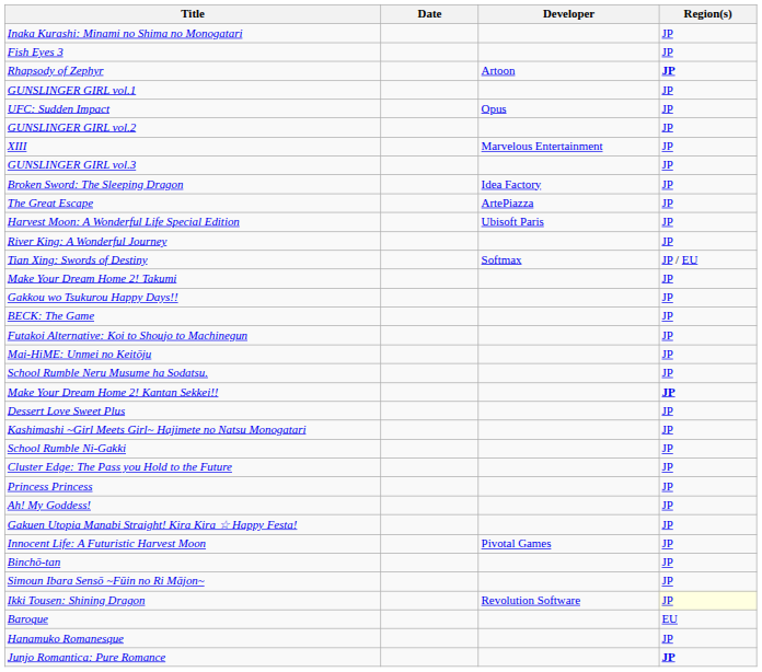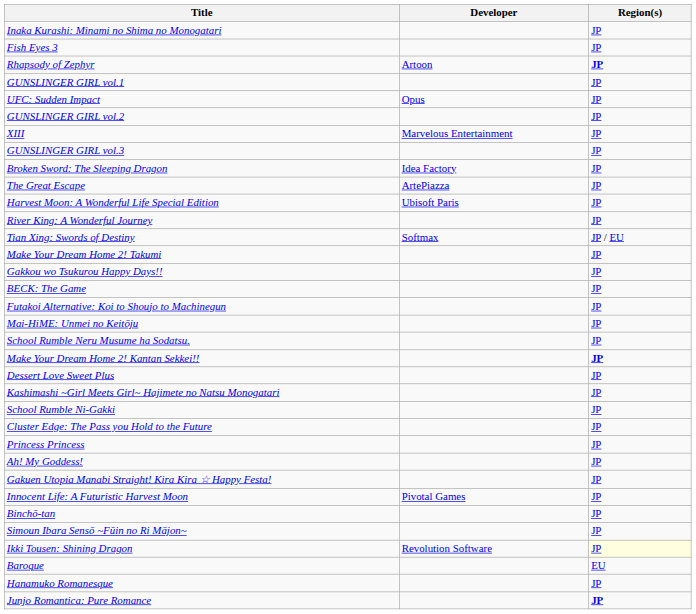 <table class="wikitable sortable" style="text-align: left; width: 80%;">
 <tr>
 <th style="width:50%;">Title</th>
-<th style="width:13%;">Date</th>
 <th style="width:24%;">Developer</th>
 <th style="width:13%;">Region(s)</th>
 </tr>
 <tr>
 <td><em><a href='#'>Inaka Kurashi: Minami no Shima no Monogatari</a></em></td>
 <td></td>
-<td></td>
 <td><a href='#'>JP</a></td>
 </tr>
 <tr>
 <td><em><a href='#'>Fish Eyes 3</a></em></td>
 <td></td>
-<td></td>
 <td><a href='#'>JP</a></td>
 </tr>
 <tr>
 <td><em><a href='#'>Rhapsody of Zephyr</a></em></td>
-<td></td>
 <td><a href='#'>Artoon</a></td>
 <td><strong><a href='#'>JP</a></strong></td>
 </tr>
 <tr>
 <td><em><a href='#'>GUNSLINGER GIRL vol.1</a></em></td>
 <td></td>
-<td></td>
 <td><a href='#'>JP</a></td>
 </tr>
 <tr>
 <td><em><a href='#'>UFC: Sudden Impact</a></em></td>
-<td></td>
 <td><a href='#'>Opus</a></td>
 <td><a href='#'>JP</a></td>
 </tr>
 <tr>
 <td><em><a href='#'>GUNSLINGER GIRL vol.2</a></em></td>
 <td></td>
-<td></td>
 <td><a href='#'>JP</a></td>
 </tr>
 <tr>
 <td><em><a href='#'>XIII</a></em></td>
-<td></td>
 <td><a href='#'>Marvelous Entertainment</a></td>
 <td><a href='#'>JP</a></td>
 </tr>
 <tr>
 <td><em><a href='#'>GUNSLINGER GIRL vol.3</a></em></td>
 <td></td>
-<td></td>
 <td><a href='#'>JP</a></td>
 </tr>
 <tr>
 <td><em><a href='#'>Broken Sword: The Sleeping Dragon</a></em></td>
-<td></td>
 <td><a href='#'>Idea Factory</a></td>
 <td><a href='#'>JP</a></td>
 </tr>
 <tr>
 <td><em><a href='#'>The Great Escape</a></em></td>
-<td></td>
 <td><a href='#'>ArtePiazza</a></td>
 <td><a href='#'>JP</a></td>
 </tr>
 <tr>
 <td><em><a href='#'>Harvest Moon: A Wonderful Life Special Edition</a></em></td>
-<td></td>
 <td><a href='#'>Ubisoft Paris</a></td>
 <td><a href='#'>JP</a></td>
 </tr>
 <tr>
 <td><em><a href='#'>River King: A Wonderful Journey</a></em></td>
 <td></td>
-<td></td>
 <td><a href='#'>JP</a></td>
 </tr>
 <tr>
 <td><em><a href='#'>Tian Xing: Swords of Destiny</a></em></td>
-<td></td>
 <td><a href='#'>Softmax</a></td>
 <td><a href='#'>JP</a> / <a href='#'>EU</a></td>
 </tr>
 <tr>
 <td><em><a href='#'>Make Your Dream Home 2! Takumi</a></em></td>
 <td></td>
-<td></td>
 <td><a href='#'>JP</a></td>
 </tr>
 <tr>
 <td><em><a href='#'>Gakkou wo Tsukurou Happy Days!!</a></em></td>
-<td></td>
 <td></td>
 <td><a href='#'>JP</a></td>
 </tr>
 <tr>
 <td><em><a href='#'>BECK: The Game</a></em></td>
 <td></td>
-<td></td>
 <td><a href='#'>JP</a></td>
 </tr>
 <tr>
 <td><em><a href='#'>Futakoi Alternative: Koi to Shoujo to Machinegun</a></em></td>
-<td></td>
 <td></td>
 <td><a href='#'>JP</a></td>
 </tr>
 <tr>
 <td><em><a href='#'>Mai-HiME: Unmei no Keitōju</a></em></td>
 <td></td>
-<td></td>
 <td><a href='#'>JP</a></td>
 </tr>
 <tr>
 <td><em><a href='#'>School Rumble Neru Musume ha Sodatsu.</a></em></td>
-<td></td>
 <td></td>
 <td><a href='#'>JP</a></td>
 </tr>
 <tr>
 <td><em><a href='#'>Make Your Dream Home 2! Kantan Sekkei!!</a></em></td>
 <td></td>
-<td></td>
 <td><strong><a href='#'>JP</a></strong></td>
 </tr>
 <tr>
 <td><em><a href='#'>Dessert Love Sweet Plus</a></em></td>
-<td></td>
 <td></td>
 <td><a href='#'>JP</a></td>
 </tr>
 <tr>
 <td><em><a href='#'>Kashimashi ~Girl Meets Girl~ Hajimete no Natsu Monogatari</a></em></td>
 <td></td>
-<td></td>
 <td><a href='#'>JP</a></td>
 </tr>
 <tr>
 <td><em><a href='#'>School Rumble Ni-Gakki</a></em></td>
-<td></td>
 <td></td>
 <td><a href='#'>JP</a></td>
 </tr>
 <tr>
 <td><em><a href='#'>Cluster Edge: The Pass you Hold to the Future</a></em></td>
 <td></td>
-<td></td>
 <td><a href='#'>JP</a></td>
 </tr>
 <tr>
 <td><em><a href='#'>Princess Princess</a></em></td>
-<td></td>
 <td></td>
 <td><a href='#'>JP</a></td>
 </tr>
 <tr>
 <td><em><a href='#'>Ah! My Goddess!</a></em></td>
 <td></td>
-<td></td>
 <td><a href='#'>JP</a></td>
 </tr>
 <tr>
 <td><em><a href='#'>Gakuen Utopia Manabi Straight! Kira Kira ☆ Happy Festa!</a></em></td>
 <td></td>
-<td></td>
 <td><a href='#'>JP</a></td>
 </tr>
 <tr>
 <td><em><a href='#'>Innocent Life: A Futuristic Harvest Moon</a></em></td>
-<td></td>
 <td><a href='#'>Pivotal Games</a></td>
 <td><a href='#'>JP</a></td>
 </tr>
 <tr>
 <td><em><a href='#'>Binchō-tan</a></em></td>
 <td></td>
-<td></td>
 <td><a href='#'>JP</a></td>
 </tr>
 <tr>
 <td><em><a href='#'>Simoun Ibara Sensō ~Fūin no Ri Mājon~</a></em></td>
 <td></td>
-<td></td>
 <td><a href='#'>JP</a></td>
 </tr>
 <tr>
 <td><em><a href='#'>Ikki Tousen: Shining Dragon</a></em></td>
-<td></td>
 <td><a href='#'>Revolution Software</a></td>
 <td style="background: lightyellow;"><a href='#'>JP</a></td>
 </tr>
 <tr>
 <td><em><a href='#'>Baroque</a></em></td>
 <td></td>
-<td></td>
 <td><a href='#'>EU</a></td>
 </tr>
 <tr>
 <td><em><a href='#'>Hanamuko Romanesque</a></em></td>
-<td></td>
 <td></td>
 <td><a href='#'>JP</a></td>
 </tr>
 <tr>
 <td><em><a href='#'>Junjo Romantica: Pure Romance</a></em></td>
 <td></td>
-<td></td>
 <td><strong><a href='#'>JP</a></strong></td>
 </tr>
 </table>
